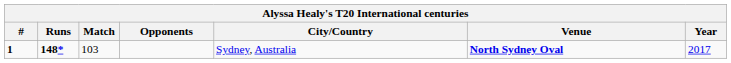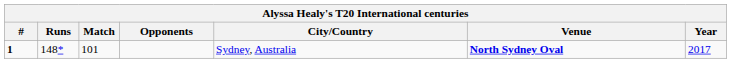 <table class="wikitable">
 <tr>
 <th colspan="7">Alyssa Healy's T20 International centuries</th>
 </tr>
 <tr>
 <th style="width:40px;">#</th>
 <th style="width:50px;">Runs</th>
 <th style="width:50px;">Match</th>
 <th style="width:125px;">Opponents</th>
 <th style="width:350px;">City/Country</th>
 <th style="width:300px;">Venue</th>
 <th style="width:50px;">Year</th>
 </tr>
 <tr>
 <td><strong>1</strong></td>
-<td><strong>148<a href='#'>*</a></strong></td>
-<td>103</td>
+<td>148<a href='#'>*</a></td>
+<td>101</td>
 <td></td>
 <td> <a href='#'>Sydney</a>, <a href='#'>Australia</a></td>
 <td><strong><a href='#'>North Sydney Oval</a></strong></td>
 <td><a href='#'>2017</a></td>
 </tr>
 </table>
